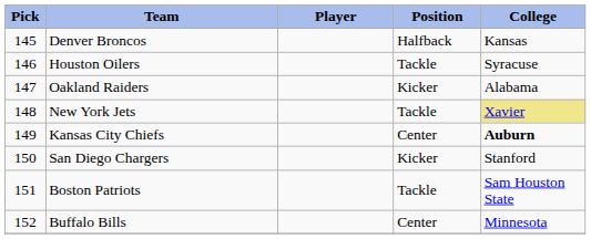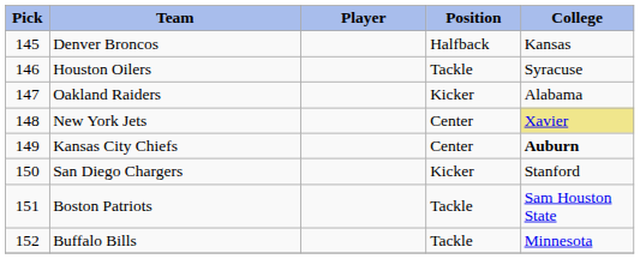 <table class="wikitable sortable sortable" style="width: 100%">
 <tr>
 <th style="background:#A8BDEC;" width=7%>Pick</th>
 <th style="background:#A8BDEC;" width=40%>Team</th>
 <th style="background:#A8BDEC;" width=20%>Player</th>
 <th style="background:#A8BDEC;" width=15%>Position</th>
 <th style="background:#A8BDEC;" width=20%>College</th>
 </tr>
 <tr>
 <td align=center>145</td>
 <td>Denver Broncos</td>
 <td></td>
 <td>Halfback</td>
 <td>Kansas</td>
 </tr>
 <tr>
 <td align=center>146</td>
 <td>Houston Oilers</td>
 <td></td>
 <td>Tackle</td>
 <td>Syracuse</td>
 </tr>
 <tr>
 <td align=center>147</td>
 <td>Oakland Raiders</td>
 <td></td>
 <td>Kicker</td>
 <td>Alabama</td>
 </tr>
 <tr>
 <td align=center>148</td>
 <td>New York Jets</td>
 <td></td>
-<td>Tackle</td>
+<td>Center</td>
 <td style="background: khaki;"><a href='#'>Xavier</a></td>
 </tr>
 <tr>
 <td align=center>149</td>
 <td>Kansas City Chiefs</td>
 <td></td>
 <td>Center</td>
 <td><strong>Auburn</strong></td>
 </tr>
 <tr>
 <td align=center>150</td>
 <td>San Diego Chargers</td>
 <td></td>
 <td>Kicker</td>
 <td>Stanford</td>
 </tr>
 <tr>
 <td align=center>151</td>
 <td>Boston Patriots</td>
 <td></td>
 <td>Tackle</td>
 <td><a href='#'>Sam Houston State</a></td>
 </tr>
 <tr>
 <td align=center>152</td>
 <td>Buffalo Bills</td>
 <td></td>
-<td>Center</td>
+<td>Tackle</td>
 <td><a href='#'>Minnesota</a></td>
 </tr>
 <tr>
 </tr>
 </table>
